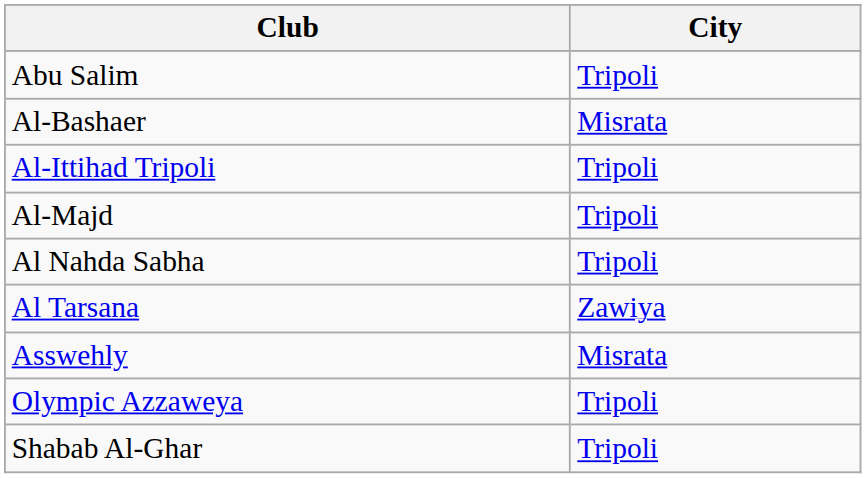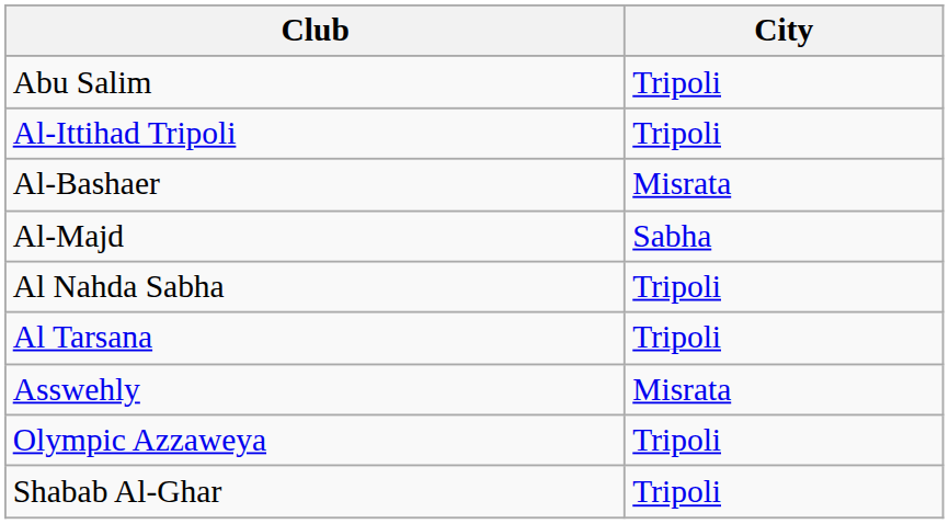 <table class="wikitable sortable">
 <tr>
 <th width="300px">Club</th>
 <th width="150px">City</th>
 </tr>
 <tr>
 <td>Abu Salim</td>
 <td><a href='#'>Tripoli</a></td>
 </tr>
 <tr>
+<td><a href='#'>Al-Ittihad Tripoli</a></td>
+<td><a href='#'>Tripoli</a></td>
+</tr>
+<tr>
 <td>Al-Bashaer</td>
 <td><a href='#'>Misrata</a></td>
 </tr>
 <tr>
-<td><a href='#'>Al-Ittihad Tripoli</a></td>
-<td><a href='#'>Tripoli</a></td>
-</tr>
-<tr>
 <td>Al-Majd</td>
-<td><a href='#'>Tripoli</a></td>
+<td><a href='#'>Sabha</a></td>
 </tr>
 <tr>
 <td>Al Nahda Sabha</td>
 <td><a href='#'>Tripoli</a></td>
 </tr>
 <tr>
 <td><a href='#'>Al Tarsana</a></td>
-<td><a href='#'>Zawiya</a></td>
+<td><a href='#'>Tripoli</a></td>
 </tr>
 <tr>
 <td><a href='#'>Asswehly</a></td>
 <td><a href='#'>Misrata</a></td>
 </tr>
 <tr>
 <td><a href='#'>Olympic Azzaweya</a></td>
 <td><a href='#'>Tripoli</a></td>
 </tr>
 <tr>
 <td>Shabab Al-Ghar</td>
 <td><a href='#'>Tripoli</a></td>
 </tr>
 </table>
